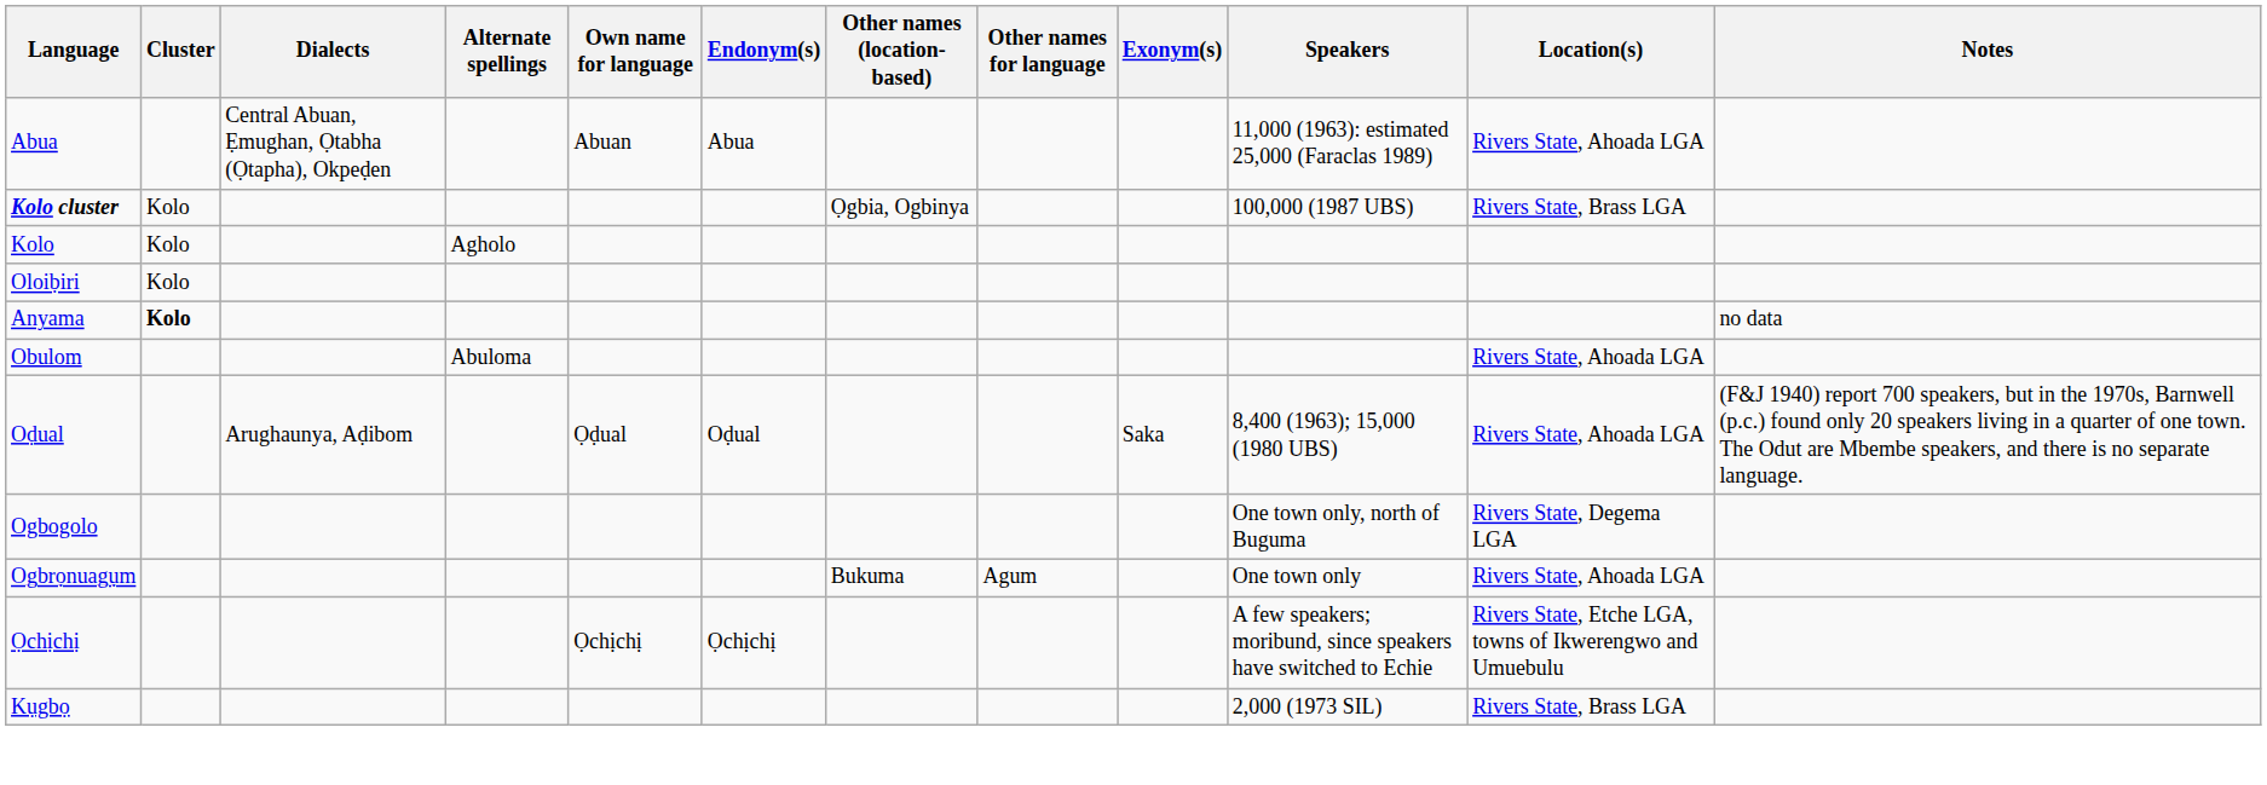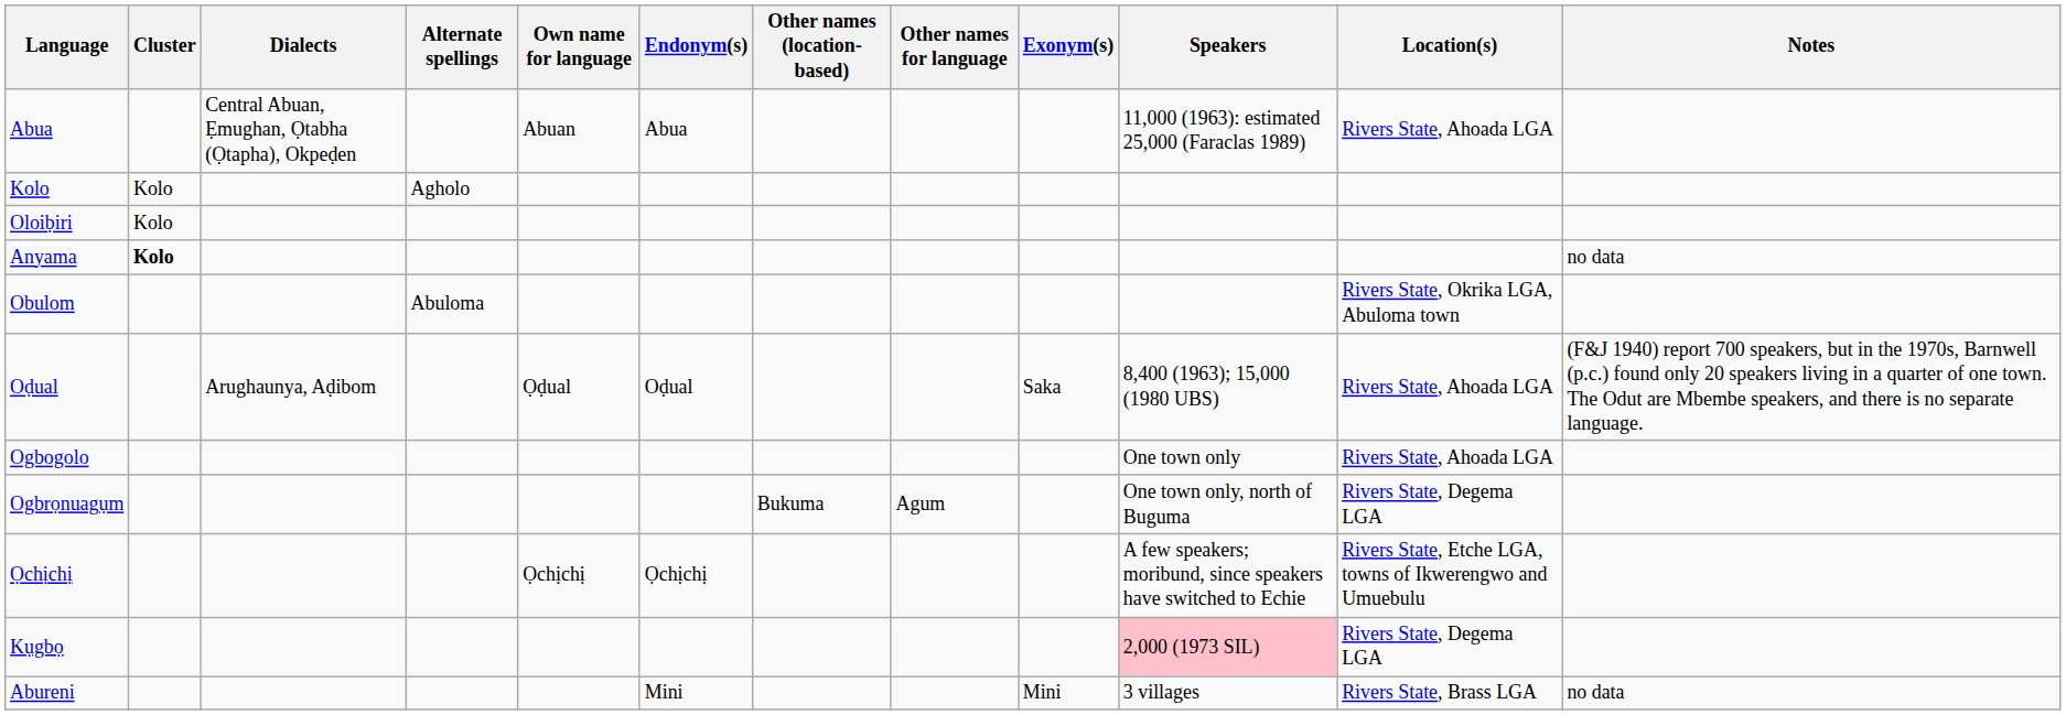 <table class="wikitable sortable" | style="font-size: 75%;" |>
 <tr>
 <th>Language</th>
 <th>Cluster</th>
 <th>Dialects</th>
 <th>Alternate spellings</th>
 <th>Own name for language</th>
 <th><a href='#'>Endonym</a>(s)</th>
 <th>Other names (location-based)</th>
 <th>Other names for language</th>
 <th><a href='#'>Exonym</a>(s)</th>
 <th>Speakers</th>
 <th>Location(s)</th>
 <th>Notes</th>
 </tr>
 <tr>
 <td><a href='#'>Abua</a></td>
 <td></td>
 <td>Central Abuan, Ẹmughan, Ọtabha (Ọtapha), Okpeḍen</td>
 <td></td>
 <td>Abuan</td>
 <td>Abua</td>
 <td></td>
 <td></td>
 <td></td>
 <td>11,000 (1963): estimated 25,000 (Faraclas 1989)</td>
 <td><a href='#'>Rivers State</a>, Ahoada LGA</td>
-<td></td>
-</tr>
-<tr>
-<td><strong><em><a href='#'>Kolo</a> cluster</em></strong></td>
-<td>Kolo</td>
-<td></td>
-<td></td>
-<td></td>
-<td></td>
-<td>Ọgbia, Ogbinya</td>
-<td></td>
-<td></td>
-<td>100,000 (1987 UBS)</td>
-<td><a href='#'>Rivers State</a>, Brass LGA</td>
 <td></td>
 </tr>
 <tr>
 <td><a href='#'>Kolo</a></td>
 <td>Kolo</td>
 <td></td>
 <td>Agholo</td>
 <td></td>
 <td></td>
 <td></td>
 <td></td>
 <td></td>
 <td></td>
 <td></td>
 <td></td>
 </tr>
 <tr>
 <td><a href='#'>Oloiḅiri</a></td>
 <td>Kolo</td>
 <td></td>
 <td></td>
 <td></td>
 <td></td>
 <td></td>
 <td></td>
 <td></td>
 <td></td>
 <td></td>
 <td></td>
 </tr>
 <tr>
 <td><a href='#'>Anyama</a></td>
 <td><strong>Kolo</strong></td>
 <td></td>
 <td></td>
 <td></td>
 <td></td>
 <td></td>
 <td></td>
 <td></td>
 <td></td>
 <td></td>
 <td>no data</td>
 </tr>
 <tr>
 <td><a href='#'>Obulom</a></td>
 <td></td>
 <td></td>
 <td>Abuloma</td>
 <td></td>
 <td></td>
 <td></td>
 <td></td>
 <td></td>
 <td></td>
-<td><a href='#'>Rivers State</a>, Ahoada LGA</td>
+<td><a href='#'>Rivers State</a>, Okrika LGA, Abuloma town</td>
 <td></td>
 </tr>
 <tr>
 <td><a href='#'>Oḍual</a></td>
 <td></td>
 <td>Arughaunya, Aḍibom</td>
 <td></td>
 <td>Ọḍual</td>
 <td>Oḍual</td>
 <td></td>
 <td></td>
 <td>Saka</td>
 <td>8,400 (1963); 15,000 (1980 UBS)</td>
 <td><a href='#'>Rivers State</a>, Ahoada LGA</td>
 <td>(F&J 1940) report 700 speakers, but in the 1970s, Barnwell (p.c.) found only 20 speakers living in a quarter of one town. The Odut are Mbembe speakers, and there is no separate language.</td>
 </tr>
 <tr>
 <td><a href='#'>Ogbogolo</a></td>
 <td></td>
 <td></td>
 <td></td>
 <td></td>
 <td></td>
 <td></td>
 <td></td>
 <td></td>
-<td>One town only, north of Buguma</td>
-<td><a href='#'>Rivers State</a>, Degema LGA</td>
+<td>One town only</td>
+<td><a href='#'>Rivers State</a>, Ahoada LGA</td>
 <td></td>
 </tr>
 <tr>
 <td><a href='#'>Ogbrọnuagụm</a></td>
 <td></td>
 <td></td>
 <td></td>
 <td></td>
 <td></td>
 <td>Bukuma</td>
 <td>Agum</td>
 <td></td>
-<td>One town only</td>
-<td><a href='#'>Rivers State</a>, Ahoada LGA</td>
+<td>One town only, north of Buguma</td>
+<td><a href='#'>Rivers State</a>, Degema LGA</td>
 <td></td>
 </tr>
 <tr>
 <td><a href='#'>Ọchịchị</a></td>
 <td></td>
 <td></td>
 <td></td>
 <td>Ọchịchị</td>
 <td>Ọchịchị</td>
 <td></td>
 <td></td>
 <td></td>
 <td>A few speakers; moribund, since speakers have switched to Echie</td>
 <td><a href='#'>Rivers State</a>, Etche LGA, towns of Ikwerengwo and Umuebulu</td>
 <td></td>
 </tr>
 <tr>
 <td><a href='#'>Kụgbọ</a></td>
 <td></td>
 <td></td>
 <td></td>
 <td></td>
 <td></td>
 <td></td>
 <td></td>
 <td></td>
-<td>2,000 (1973 SIL)</td>
-<td><a href='#'>Rivers State</a>, Brass LGA</td>
+<td style="background: pink;">2,000 (1973 SIL)</td>
+<td><a href='#'>Rivers State</a>, Degema LGA</td>
 <td></td>
 </tr>
+<tr>
+<td><a href='#'>Abureni</a></td>
+<td></td>
+<td></td>
+<td></td>
+<td></td>
+<td>Mini</td>
+<td></td>
+<td></td>
+<td>Mini</td>
+<td>3 villages</td>
+<td><a href='#'>Rivers State</a>, Brass LGA</td>
+<td>no data</td>
+</tr>
 </table>
